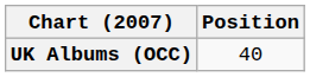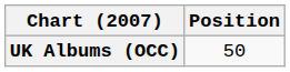 <table class="wikitable plainrowheaders" style="text-align:center">
 <tr>
 <th scope="col">Chart (2007)</th>
 <th scope="col">Position</th>
 </tr>
 <tr>
 <th scope="row">UK Albums (OCC)</th>
-<td>40</td>
+<td>50</td>
 </tr>
 </table>
